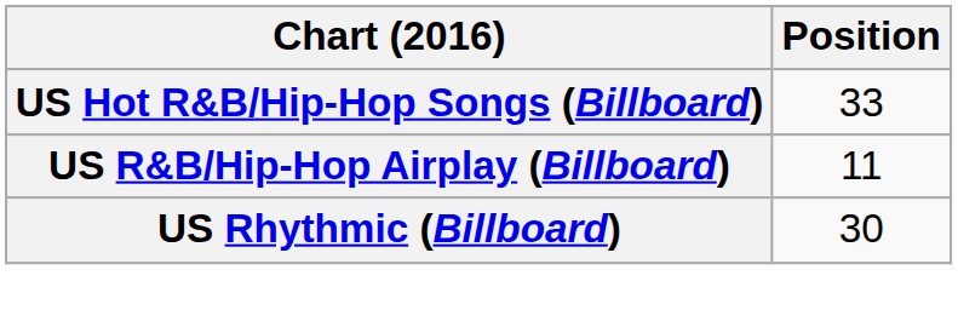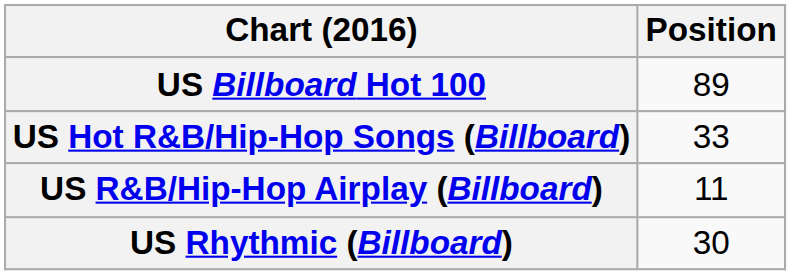 <table class="wikitable plainrowheaders sortable">
 <tr>
 <th>Chart (2016)</th>
 <th>Position</th>
+</tr>
+<tr>
+<th scope="row">US <a href='#'><em>Billboard</em> Hot 100</a></th>
+<td style="text-align:center;">89</td>
 </tr>
 <tr>
 <th scope="row">US <a href='#'>Hot R&B/Hip-Hop Songs</a> (<em><a href='#'>Billboard</a></em>)</th>
 <td style="text-align:center;">33</td>
 </tr>
 <tr>
 <th scope="row">US <a href='#'>R&B/Hip-Hop Airplay</a> (<em><a href='#'>Billboard</a></em>)</th>
 <td style="text-align:center;">11</td>
 </tr>
 <tr>
 <th scope="row">US <a href='#'>Rhythmic</a> (<em><a href='#'>Billboard</a></em>)</th>
 <td style="text-align:center;">30</td>
 </tr>
 </table>
